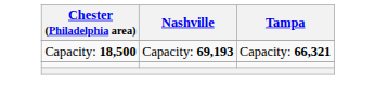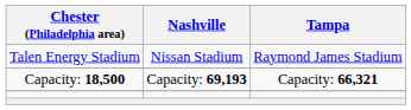 <table class="wikitable" style="margin:1em auto; text-align:center;">
 <tr>
 <th><a href='#'>Chester</a><br><small>(<a href='#'>Philadelphia</a> area)</small></th>
 <th><a href='#'>Nashville</a></th>
 <th><a href='#'>Tampa</a></th>
+</tr>
+<tr>
+<td><a href='#'>Talen Energy Stadium</a></td>
+<td><a href='#'>Nissan Stadium</a></td>
+<td><a href='#'>Raymond James Stadium</a></td>
 </tr>
 <tr>
 </tr>
 <tr>
 <td>Capacity: <strong>18,500</strong></td>
 <td>Capacity: <strong>69,193</strong></td>
 <td>Capacity: <strong>66,321</strong></td>
 </tr>
 <tr>
 </tr>
 <tr>
 <td></td>
 <td></td>
 <td></td>
 </tr>
 <tr>
 <th colspan=3></th>
 </tr>
 </table>
